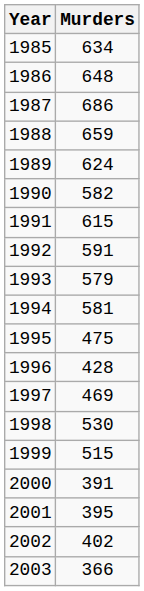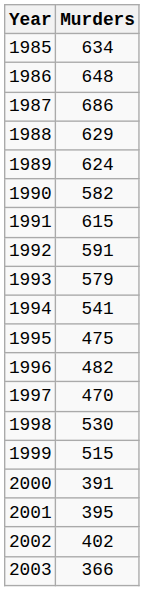 <table class="wikitable">
 <tr>
 <th>Year</th>
 <th>Murders</th>
 </tr>
 <tr>
 <td>1985</td>
 <td align=center>634</td>
 </tr>
 <tr>
 <td>1986</td>
 <td align=center>648</td>
 </tr>
 <tr>
 <td>1987</td>
 <td align=center>686</td>
 </tr>
 <tr>
 <td>1988</td>
-<td align=center>659</td>
+<td align=center>629</td>
 </tr>
 <tr>
 <td>1989</td>
 <td align=center>624</td>
 </tr>
 <tr>
 <td>1990</td>
 <td align=center>582</td>
 </tr>
 <tr>
 <td>1991</td>
 <td align=center>615</td>
 </tr>
 <tr>
 <td>1992</td>
 <td align=center>591</td>
 </tr>
 <tr>
 <td>1993</td>
 <td align=center>579</td>
 </tr>
 <tr>
 <td>1994</td>
-<td align=center>581</td>
+<td align=center>541</td>
 </tr>
 <tr>
 <td>1995</td>
 <td align=center>475</td>
 </tr>
 <tr>
 <td>1996</td>
-<td align=center>428</td>
+<td align=center>482</td>
 </tr>
 <tr>
 <td>1997</td>
-<td align=center>469</td>
+<td align=center>470</td>
 </tr>
 <tr>
 <td>1998</td>
 <td align=center>530</td>
 </tr>
 <tr>
 <td>1999</td>
 <td align=center>515</td>
 </tr>
 <tr>
 <td>2000</td>
 <td align=center>391</td>
 </tr>
 <tr>
 <td>2001</td>
 <td align=center>395</td>
 </tr>
 <tr>
 <td>2002</td>
 <td align=center>402</td>
 </tr>
 <tr>
 <td>2003</td>
 <td align=center>366</td>
 </tr>
 </table>
